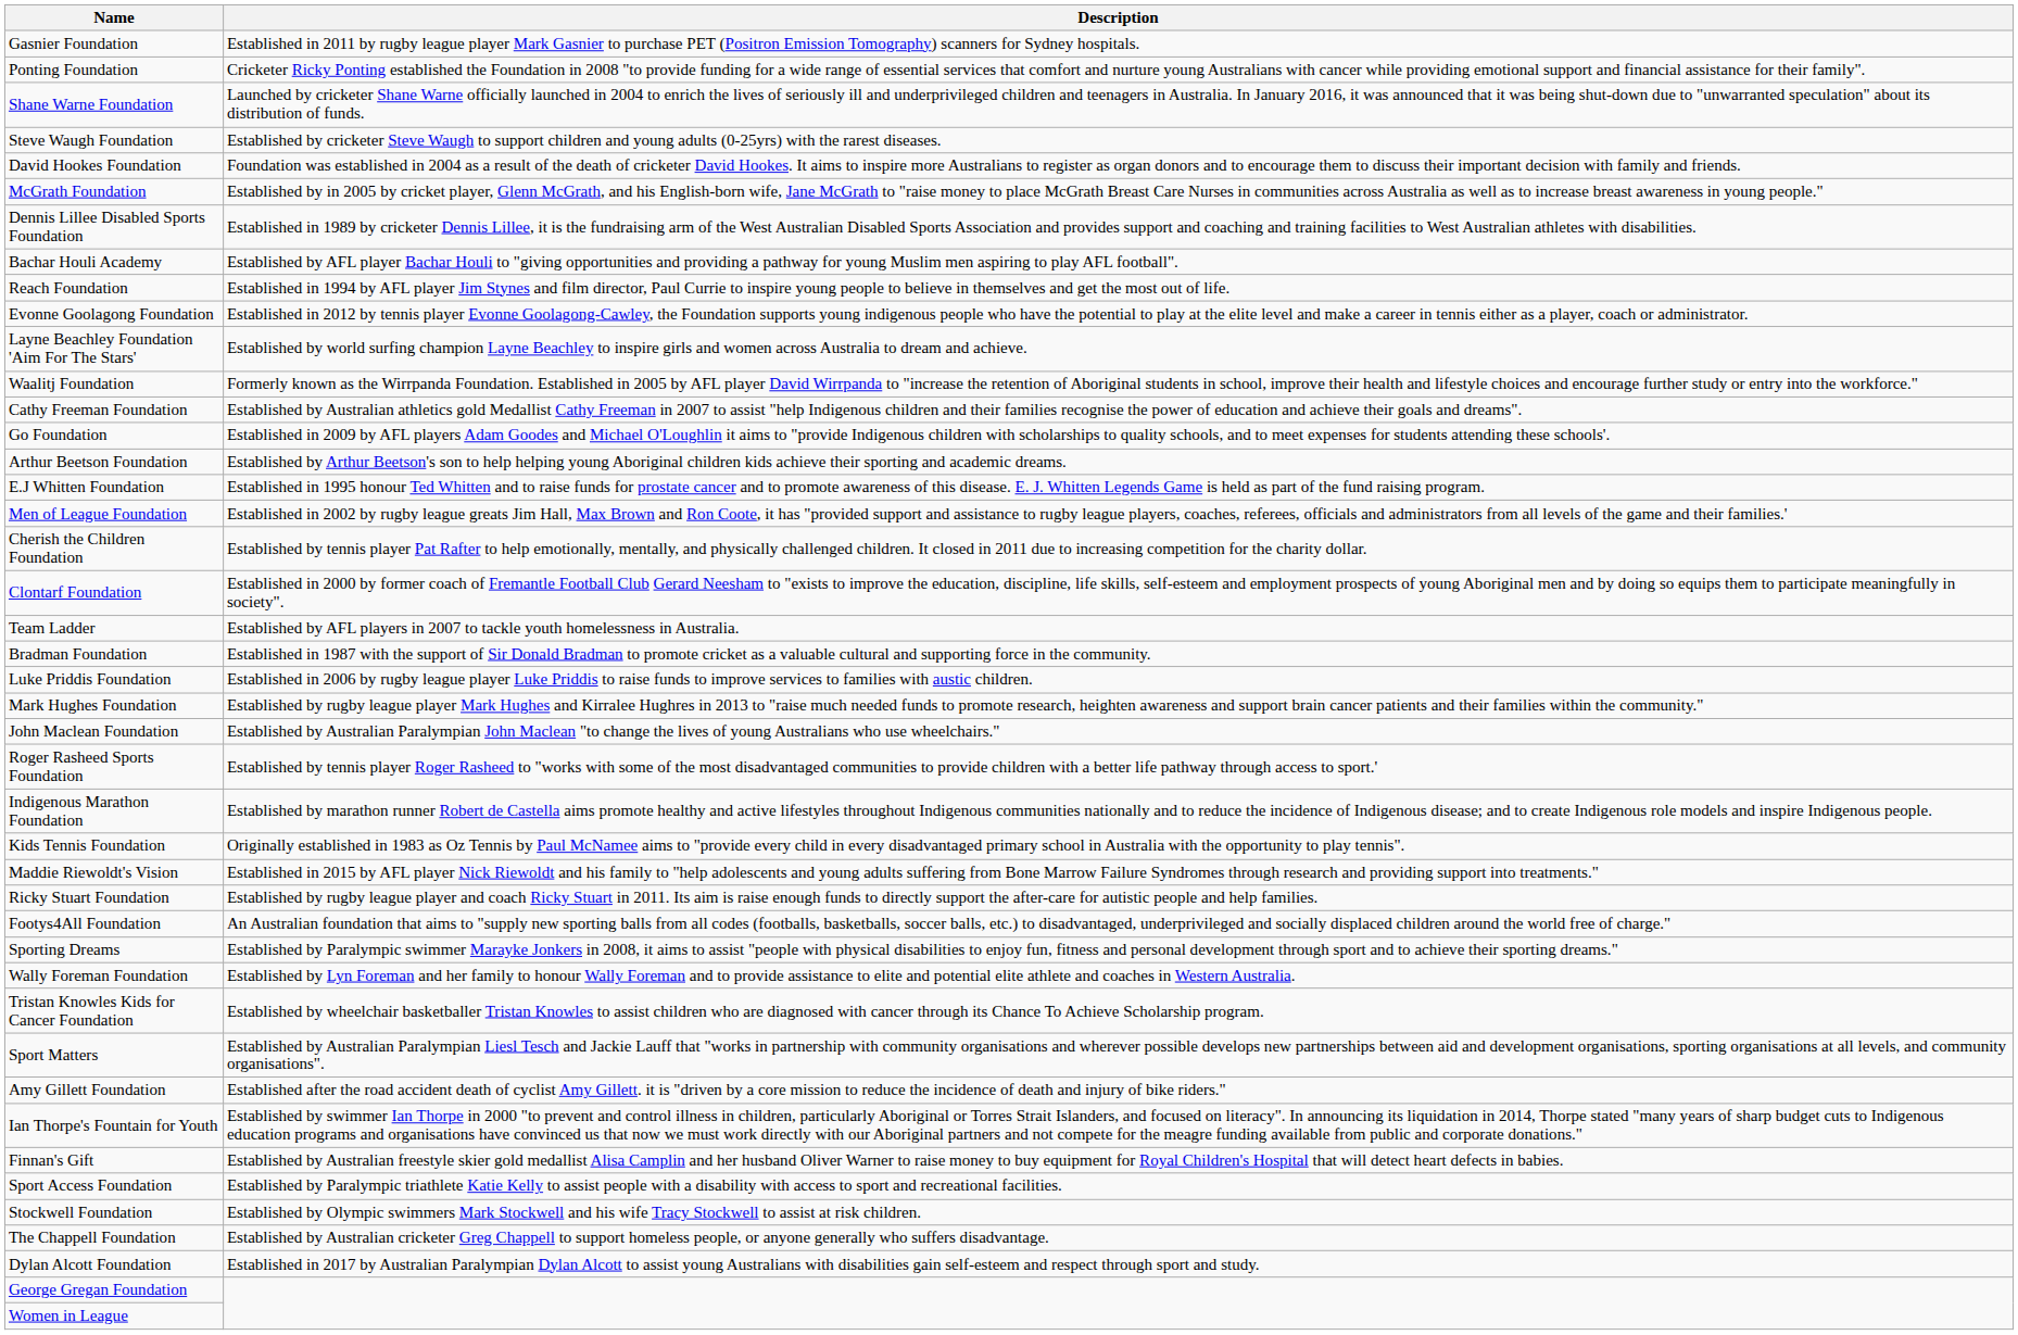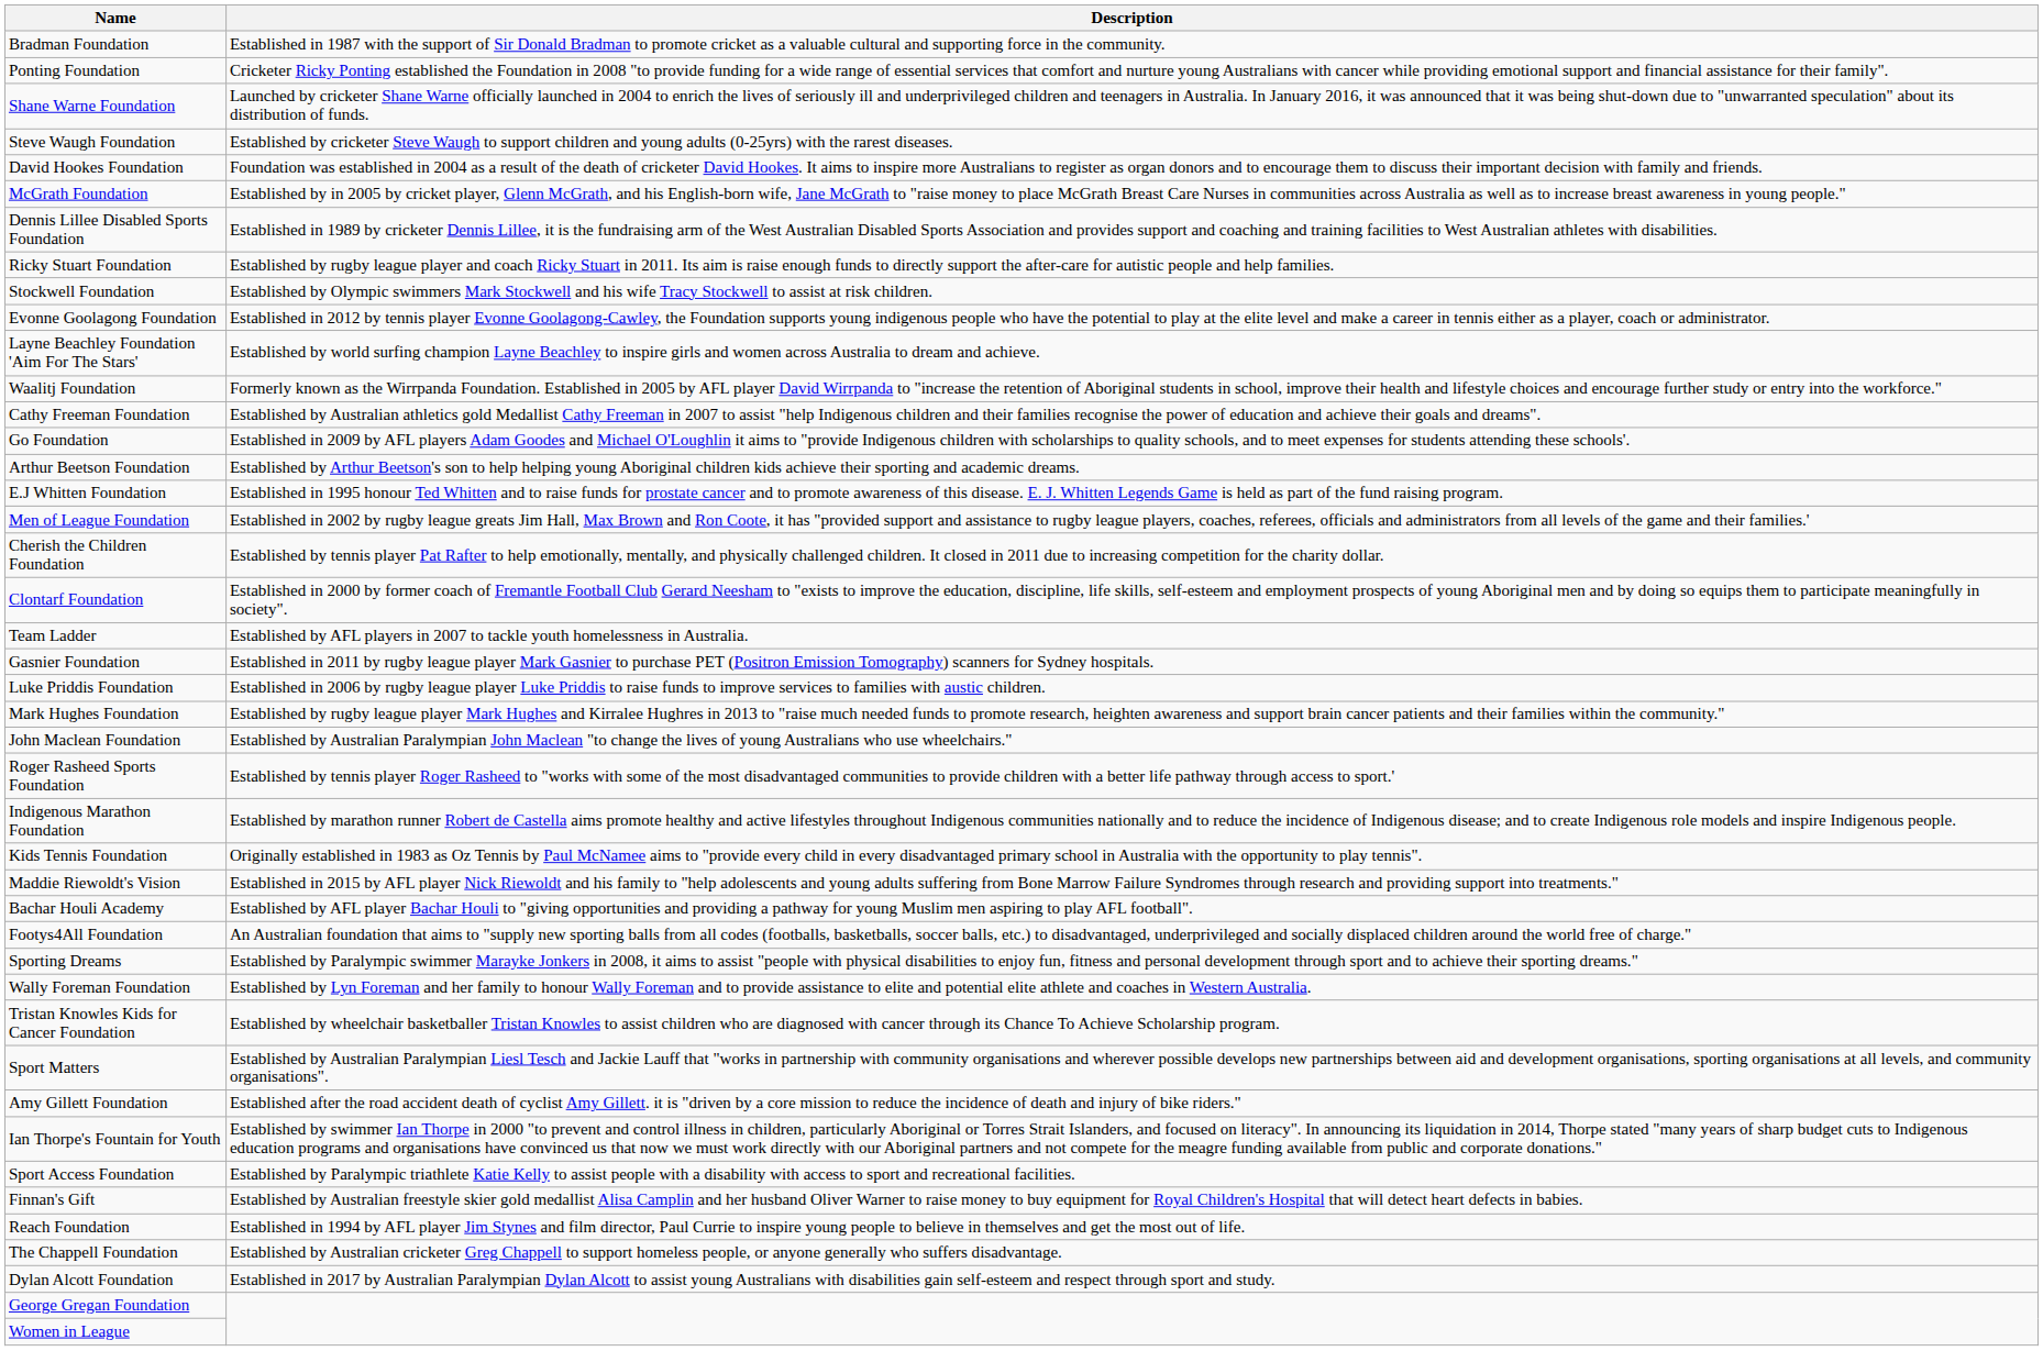 <table class=wikitable>
 <tr>
 <th>Name</th>
 <th>Description</th>
 </tr>
 <tr>
-<td>Gasnier Foundation</td>
-<td>Established in 2011 by rugby league player <a href='#'>Mark Gasnier</a> to purchase PET (<a href='#'>Positron Emission Tomography</a>) scanners for Sydney hospitals.</td>
+<td>Bradman Foundation</td>
+<td>Established in 1987 with the support of <a href='#'>Sir Donald Bradman</a> to promote cricket as a valuable cultural and supporting force in the community.</td>
 </tr>
 <tr>
 <td>Ponting Foundation</td>
 <td>Cricketer <a href='#'>Ricky Ponting</a> established the Foundation in 2008 "to provide funding for a wide range of essential services that comfort and nurture young Australians with cancer while providing emotional support and financial assistance for their family".</td>
 </tr>
 <tr>
 <td><a href='#'>Shane Warne Foundation</a></td>
 <td>Launched by cricketer <a href='#'>Shane Warne</a>  officially launched in 2004 to enrich the lives of seriously ill and underprivileged children and teenagers in Australia. In January 2016, it was announced that it was being shut-down due to "unwarranted speculation" about its distribution of funds.</td>
 </tr>
 <tr>
 <td>Steve Waugh Foundation</td>
 <td>Established by cricketer <a href='#'>Steve Waugh</a> to support children and young adults (0-25yrs) with the rarest diseases.</td>
 </tr>
 <tr>
 <td>David Hookes Foundation</td>
 <td>Foundation was established in 2004 as a result of the death of cricketer <a href='#'>David Hookes</a>.  It aims to inspire more Australians to register as organ donors and to encourage them to discuss their important decision with family and friends.</td>
 </tr>
 <tr>
 <td><a href='#'>McGrath Foundation</a></td>
 <td>Established by in 2005 by cricket player, <a href='#'>Glenn McGrath</a>, and his English-born wife, <a href='#'>Jane McGrath</a> to "raise money to place McGrath Breast Care Nurses in communities across Australia as well as to increase breast awareness in young people."</td>
 </tr>
 <tr>
 <td>Dennis Lillee Disabled Sports Foundation</td>
 <td>Established in 1989 by cricketer <a href='#'>Dennis Lillee</a>, it is the fundraising arm of the West Australian Disabled Sports Association and provides support and coaching and training facilities to West Australian athletes with disabilities.</td>
 </tr>
 <tr>
-<td>Bachar Houli Academy </td>
-<td>Established by AFL player <a href='#'>Bachar Houli</a> to "giving opportunities and providing a pathway for young Muslim men aspiring to play AFL football".</td>
+<td>Ricky Stuart Foundation</td>
+<td>Established by rugby league player and coach <a href='#'>Ricky Stuart</a> in 2011. Its aim is raise enough funds to directly support the after-care for autistic people and help families.</td>
 </tr>
 <tr>
-<td>Reach Foundation</td>
-<td>Established in 1994 by AFL player <a href='#'>Jim Stynes</a> and film director, Paul Currie to inspire young people to believe in themselves and get the most out of life.</td>
+<td>Stockwell Foundation</td>
+<td>Established by Olympic swimmers <a href='#'>Mark Stockwell</a> and his wife <a href='#'>Tracy Stockwell</a> to assist at risk children.</td>
 </tr>
 <tr>
 <td>Evonne Goolagong Foundation</td>
 <td>Established in 2012 by tennis player <a href='#'>Evonne Goolagong-Cawley</a>, the Foundation supports young indigenous people who have the potential to play at the elite level and make a career in tennis either as a player, coach or administrator.</td>
 </tr>
 <tr>
 <td>Layne Beachley Foundation 'Aim For The Stars'</td>
 <td>Established by world surfing champion <a href='#'>Layne Beachley</a> to inspire girls and women across Australia to dream and achieve.</td>
 </tr>
 <tr>
 <td>Waalitj Foundation</td>
 <td>Formerly known as the Wirrpanda Foundation. Established in 2005 by AFL player <a href='#'>David Wirrpanda</a> to "increase the retention of Aboriginal students in school, improve their health and lifestyle choices and encourage further study or entry into the workforce."</td>
 </tr>
 <tr>
 <td>Cathy Freeman Foundation</td>
 <td>Established by Australian athletics gold Medallist <a href='#'>Cathy Freeman</a> in 2007 to assist "help Indigenous children and their families recognise the power of education and achieve their goals and dreams".</td>
 </tr>
 <tr>
 <td>Go Foundation</td>
 <td>Established in 2009 by AFL players <a href='#'>Adam Goodes</a> and <a href='#'>Michael O'Loughlin</a> it aims to "provide Indigenous children with scholarships to quality schools, and to meet expenses for students attending these schools'.</td>
 </tr>
 <tr>
 <td>Arthur Beetson Foundation</td>
 <td>Established by <a href='#'>Arthur Beetson</a>'s son to help helping young Aboriginal children kids achieve their sporting and academic dreams.</td>
 </tr>
 <tr>
 <td>E.J Whitten Foundation</td>
 <td>Established in 1995 honour <a href='#'>Ted Whitten</a> and to raise funds for <a href='#'>prostate cancer</a> and to promote awareness of this disease. <a href='#'>E. J. Whitten Legends Game</a> is held as part of the fund raising program.</td>
 </tr>
 <tr>
 <td><a href='#'>Men of League Foundation</a></td>
 <td>Established in 2002 by rugby league greats Jim Hall, <a href='#'>Max Brown</a> and <a href='#'>Ron Coote</a>, it has "provided support and assistance to rugby league players, coaches, referees, officials and administrators from all levels of the game and their families.'</td>
 </tr>
 <tr>
 <td>Cherish the Children Foundation</td>
 <td>Established by tennis player <a href='#'>Pat Rafter</a> to help emotionally, mentally, and physically challenged children. It closed in 2011 due to increasing competition for the charity dollar.</td>
 </tr>
 <tr>
 <td><a href='#'>Clontarf Foundation</a></td>
 <td>Established in 2000 by former coach of <a href='#'>Fremantle Football Club</a> <a href='#'>Gerard Neesham</a> to "exists to improve the education, discipline, life skills, self-esteem and employment prospects of young Aboriginal men and by doing so equips them to participate meaningfully in society".</td>
 </tr>
 <tr>
 <td>Team Ladder</td>
 <td>Established by AFL players in 2007 to tackle youth homelessness in Australia.</td>
 </tr>
 <tr>
-<td>Bradman Foundation</td>
-<td>Established in 1987 with the support of <a href='#'>Sir Donald Bradman</a> to promote cricket as a valuable cultural and supporting force in the community.</td>
+<td>Gasnier Foundation</td>
+<td>Established in 2011 by rugby league player <a href='#'>Mark Gasnier</a> to purchase PET (<a href='#'>Positron Emission Tomography</a>) scanners for Sydney hospitals.</td>
 </tr>
 <tr>
 <td>Luke Priddis Foundation</td>
 <td>Established in 2006 by rugby league player <a href='#'>Luke Priddis</a> to raise funds to improve services to families with <a href='#'>austic</a> children.</td>
 </tr>
 <tr>
 <td>Mark Hughes Foundation</td>
 <td>Established by rugby league player <a href='#'>Mark Hughes</a> and Kirralee Hughres in 2013 to "raise much needed funds to promote research, heighten awareness and support brain cancer patients and their families within the community."</td>
 </tr>
 <tr>
 <td>John Maclean Foundation</td>
 <td>Established by Australian Paralympian <a href='#'>John Maclean</a> "to change the lives of young Australians who use wheelchairs."</td>
 </tr>
 <tr>
 <td>Roger Rasheed Sports Foundation</td>
 <td>Established by tennis player <a href='#'>Roger Rasheed</a> to "works with some of the most disadvantaged communities to provide children with a better life pathway through access to sport.'</td>
 </tr>
 <tr>
 <td>Indigenous Marathon Foundation</td>
 <td>Established by marathon runner <a href='#'>Robert de Castella</a> aims  promote healthy and active lifestyles throughout Indigenous communities nationally and to reduce the incidence of Indigenous disease; and to create Indigenous role models and inspire Indigenous people.</td>
 </tr>
 <tr>
 <td>Kids Tennis Foundation</td>
 <td>Originally established in 1983 as Oz Tennis by <a href='#'>Paul McNamee</a> aims to "provide every child in every disadvantaged primary school in Australia with the opportunity to play tennis".</td>
 </tr>
 <tr>
 <td>Maddie Riewoldt's Vision</td>
 <td>Established in 2015 by AFL player <a href='#'>Nick Riewoldt</a> and his family to "help adolescents and young adults suffering from Bone Marrow Failure Syndromes through research and providing support into treatments."</td>
 </tr>
 <tr>
-<td>Ricky Stuart Foundation</td>
-<td>Established by rugby league player and coach <a href='#'>Ricky Stuart</a> in 2011. Its aim is raise enough funds to directly support the after-care for autistic people and help families.</td>
+<td>Bachar Houli Academy </td>
+<td>Established by AFL player <a href='#'>Bachar Houli</a> to "giving opportunities and providing a pathway for young Muslim men aspiring to play AFL football".</td>
 </tr>
 <tr>
 <td>Footys4All Foundation</td>
 <td>An Australian foundation that aims to "supply new sporting balls from all codes (footballs, basketballs, soccer balls, etc.) to disadvantaged, underprivileged and socially displaced children around the world free of charge."</td>
 </tr>
 <tr>
 <td>Sporting Dreams</td>
 <td>Established by Paralympic swimmer <a href='#'>Marayke Jonkers</a> in 2008, it aims to assist "people with physical disabilities to enjoy fun, fitness and personal development through sport and to achieve their sporting dreams."</td>
 </tr>
 <tr>
 <td>Wally Foreman Foundation</td>
 <td>Established by <a href='#'>Lyn Foreman</a> and her family to honour <a href='#'>Wally Foreman</a> and to provide assistance to elite and potential elite athlete and coaches in <a href='#'>Western Australia</a>.</td>
 </tr>
 <tr>
 <td>Tristan Knowles Kids for Cancer Foundation</td>
 <td>Established by wheelchair basketballer <a href='#'>Tristan Knowles</a> to assist children who are diagnosed with cancer through its Chance To Achieve Scholarship program.</td>
 </tr>
 <tr>
 <td>Sport Matters</td>
 <td>Established by Australian Paralympian <a href='#'>Liesl Tesch</a> and Jackie Lauff that "works in partnership with community organisations and wherever possible develops new partnerships between aid and development organisations, sporting organisations at all levels, and community organisations".</td>
 </tr>
 <tr>
 <td>Amy Gillett Foundation</td>
 <td>Established after the road accident death of cyclist <a href='#'>Amy Gillett</a>. it is "driven by a core mission to reduce the incidence of death and injury of bike riders."</td>
 </tr>
 <tr>
 <td>Ian Thorpe's Fountain for Youth</td>
 <td>Established by swimmer <a href='#'>Ian Thorpe</a> in 2000 "to prevent and control illness in children, particularly Aboriginal or Torres Strait Islanders, and focused on literacy". In announcing its liquidation in 2014, Thorpe stated "many years of sharp budget cuts to Indigenous education programs and organisations have convinced us that now we must work directly with our Aboriginal partners and not compete for the meagre funding available from public and corporate donations."</td>
 </tr>
 <tr>
+<td>Sport Access Foundation</td>
+<td>Established by Paralympic triathlete <a href='#'>Katie Kelly</a> to assist people with a disability with access to sport and recreational facilities.</td>
+</tr>
+<tr>
 <td>Finnan's Gift</td>
 <td>Established by Australian freestyle skier gold medallist <a href='#'>Alisa Camplin</a> and her husband Oliver Warner to raise money to buy equipment for <a href='#'>Royal Children's Hospital</a> that will detect heart defects in babies.</td>
 </tr>
 <tr>
-<td>Sport Access Foundation</td>
-<td>Established by Paralympic triathlete <a href='#'>Katie Kelly</a> to assist people with a disability with access to sport and recreational facilities.</td>
-</tr>
-<tr>
-<td>Stockwell Foundation</td>
-<td>Established by Olympic swimmers <a href='#'>Mark Stockwell</a> and his wife <a href='#'>Tracy Stockwell</a> to assist at risk children.</td>
+<td>Reach Foundation</td>
+<td>Established in 1994 by AFL player <a href='#'>Jim Stynes</a> and film director, Paul Currie to inspire young people to believe in themselves and get the most out of life.</td>
 </tr>
 <tr>
 <td>The Chappell Foundation</td>
 <td>Established by Australian cricketer <a href='#'>Greg Chappell</a> to support homeless people, or anyone generally who suffers disadvantage.</td>
 </tr>
 <tr>
 <td>Dylan Alcott Foundation</td>
 <td>Established in 2017 by Australian Paralympian <a href='#'>Dylan Alcott</a> to assist young Australians with disabilities gain self-esteem and respect through sport and study.</td>
 </tr>
 <tr>
 <td><a href='#'>George Gregan Foundation</a></td>
 </tr>
 <tr>
 <td><a href='#'>Women in League</a></td>
 </tr>
 </table>
